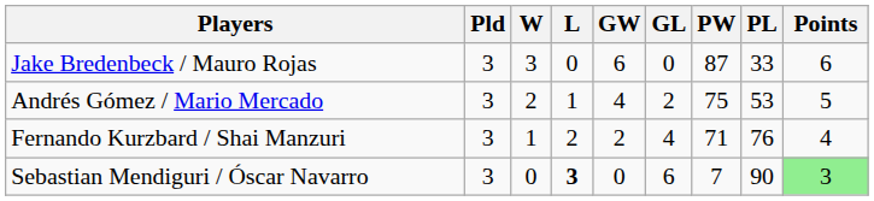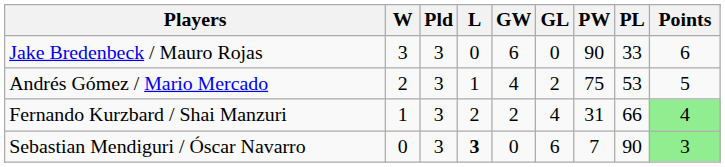 <table class=wikitable style="text-align:center">
 <tr>
 <th width=300>Players</th>
+<th width=20>W</th>
 <th width=20>Pld</th>
-<th width=20>W</th>
 <th width=20>L</th>
 <th width=20>GW</th>
 <th width=20>GL</th>
 <th width=20>PW</th>
 <th width=20>PL</th>
 <th width=50>Points</th>
 </tr>
 <tr>
 <td align=left> <a href='#'>Jake Bredenbeck</a> / Mauro Rojas</td>
 <td>3</td>
 <td>3</td>
 <td>0</td>
 <td>6</td>
 <td>0</td>
-<td>87</td>
+<td>90</td>
 <td>33</td>
 <td>6</td>
 </tr>
 <tr>
 <td align=left> Andrés Gómez / <a href='#'>Mario Mercado</a></td>
+<td>2</td>
 <td>3</td>
-<td>2</td>
 <td>1</td>
 <td>4</td>
 <td>2</td>
 <td>75</td>
 <td>53</td>
 <td>5</td>
 </tr>
 <tr>
 <td align=left> Fernando Kurzbard / Shai Manzuri</td>
+<td>1</td>
 <td>3</td>
-<td>1</td>
 <td>2</td>
 <td>2</td>
 <td>4</td>
-<td>71</td>
-<td>76</td>
-<td>4</td>
+<td>31</td>
+<td>66</td>
+<td style="background: lightgreen;">4</td>
 </tr>
 <tr>
 <td align=left> Sebastian Mendiguri / Óscar Navarro</td>
+<td>0</td>
 <td>3</td>
-<td>0</td>
 <td><strong>3</strong></td>
 <td>0</td>
 <td>6</td>
 <td>7</td>
 <td>90</td>
 <td style="background: lightgreen;">3</td>
 </tr>
 </table>
